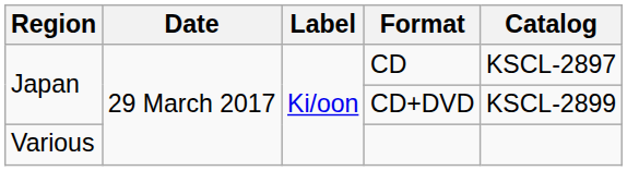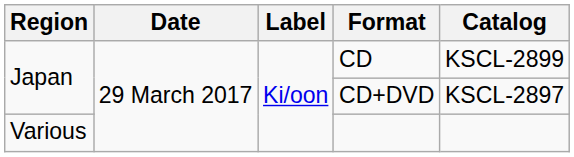 <table class="wikitable">
 <tr>
 <th>Region</th>
 <th>Date</th>
 <th>Label</th>
 <th>Format</th>
 <th>Catalog</th>
 </tr>
 <tr>
 <td rowspan="2">Japan</td>
 <td rowspan="3">29 March 2017</td>
 <td rowspan="3"><a href='#'>Ki/oon</a></td>
 <td>CD</td>
-<td>KSCL-2897</td>
+<td>KSCL-2899</td>
 </tr>
 <tr>
 <td>CD+DVD</td>
-<td>KSCL-2899</td>
+<td>KSCL-2897</td>
 </tr>
 <tr>
 <td>Various</td>
 <td></td>
 <td></td>
 </tr>
 </table>
